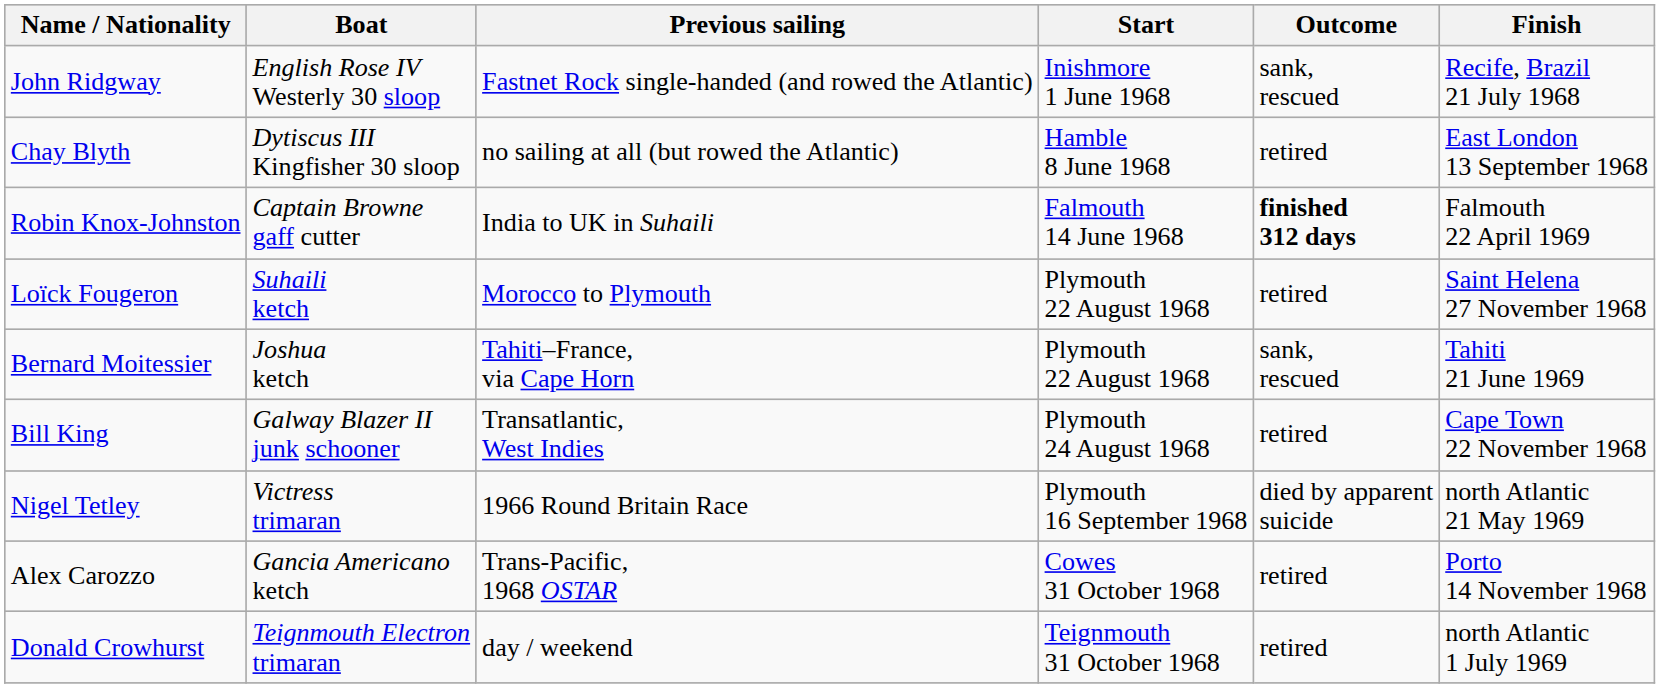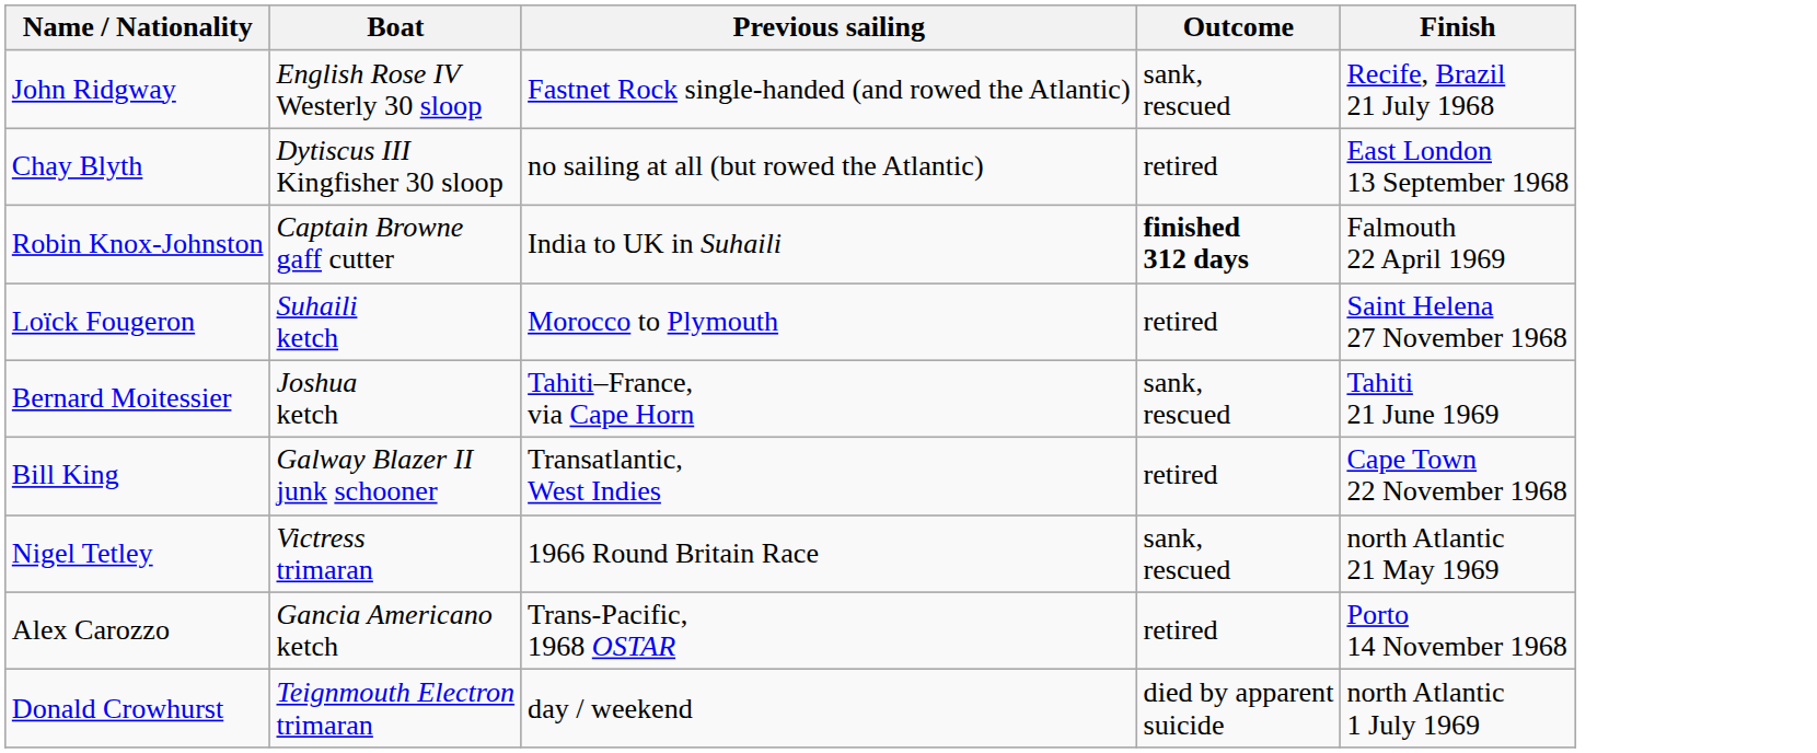 <table class="wikitable">
 <tr>
 <th>Name / Nationality</th>
 <th>Boat</th>
 <th>Previous sailing</th>
-<th>Start</th>
 <th>Outcome</th>
 <th>Finish</th>
 </tr>
 <tr>
 <td> <a href='#'>John Ridgway</a></td>
 <td><em>English Rose IV</em><br> Westerly 30 <a href='#'>sloop</a></td>
 <td><a href='#'>Fastnet Rock</a> single-handed (and rowed the Atlantic)</td>
-<td><a href='#'>Inishmore</a><br>1 June 1968</td>
 <td>sank,<br>rescued</td>
 <td><a href='#'>Recife</a>, <a href='#'>Brazil</a><br>21 July 1968</td>
 </tr>
 <tr>
 <td> <a href='#'>Chay Blyth</a></td>
 <td><em>Dytiscus III</em><br> Kingfisher 30 sloop</td>
 <td>no sailing at all (but rowed the Atlantic)</td>
-<td><a href='#'>Hamble</a><br>8 June 1968</td>
 <td>retired</td>
 <td><a href='#'>East London</a><br>13 September 1968</td>
 </tr>
 <tr>
 <td> <a href='#'>Robin Knox-Johnston</a></td>
 <td><em>Captain Browne</em><br> <a href='#'>gaff</a> cutter</td>
 <td>India to UK in <em>Suhaili</em></td>
-<td><a href='#'>Falmouth</a><br>14 June 1968</td>
 <td><strong>finished</strong><br><strong>312 days</strong></td>
 <td>Falmouth<br>22 April 1969</td>
 </tr>
 <tr>
 <td> <a href='#'>Loïck Fougeron</a></td>
 <td><em><a href='#'>Suhaili</a></em><br>  <a href='#'>ketch</a></td>
 <td><a href='#'>Morocco</a> to <a href='#'>Plymouth</a></td>
-<td>Plymouth<br>22 August 1968</td>
 <td>retired</td>
 <td><a href='#'>Saint Helena</a><br>27 November 1968</td>
 </tr>
 <tr>
 <td> <a href='#'>Bernard Moitessier</a></td>
 <td><em>Joshua</em><br>  ketch</td>
 <td><a href='#'>Tahiti</a>–France,<br>via <a href='#'>Cape Horn</a></td>
-<td>Plymouth<br>22 August 1968</td>
 <td>sank,<br>rescued</td>
 <td><a href='#'>Tahiti</a><br>21 June 1969</td>
 </tr>
 <tr>
 <td> <a href='#'>Bill King</a></td>
 <td><em>Galway Blazer II</em><br>  <a href='#'>junk</a> <a href='#'>schooner</a></td>
 <td>Transatlantic,<br><a href='#'>West Indies</a></td>
-<td>Plymouth<br>24 August 1968</td>
 <td>retired</td>
 <td><a href='#'>Cape Town</a><br>22 November 1968</td>
 </tr>
 <tr>
 <td> <a href='#'>Nigel Tetley</a></td>
 <td><em>Victress</em><br> <a href='#'>trimaran</a></td>
 <td>1966 Round Britain Race</td>
-<td>Plymouth<br>16 September 1968</td>
-<td>died by apparent<br>suicide</td>
+<td>sank,<br>rescued</td>
 <td>north Atlantic<br>21 May 1969</td>
 </tr>
 <tr>
 <td> Alex Carozzo</td>
 <td><em>Gancia Americano</em><br>  ketch</td>
 <td>Trans-Pacific,<br>1968 <em><a href='#'>OSTAR</a></em></td>
-<td><a href='#'>Cowes</a><br>31 October 1968</td>
 <td>retired</td>
 <td><a href='#'>Porto</a><br>14 November 1968</td>
 </tr>
 <tr>
 <td> <a href='#'>Donald Crowhurst</a></td>
 <td><em><a href='#'>Teignmouth&nbsp;Electron</a></em><br>  <a href='#'>trimaran</a></td>
 <td>day / weekend</td>
-<td><a href='#'>Teignmouth</a><br>31 October 1968</td>
-<td>retired</td>
+<td>died by apparent<br>suicide</td>
 <td>north Atlantic<br>1 July 1969</td>
 </tr>
 </table>
